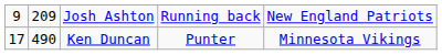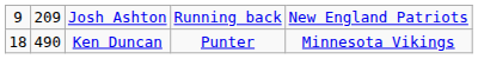 <table class="wikitable" style="text-align:center">
 <tr>
 <td>9</td>
 <td>209</td>
 <td><a href='#'>Josh Ashton</a></td>
 <td><a href='#'>Running back</a></td>
 <td><a href='#'>New England Patriots</a></td>
 </tr>
 <tr>
-<td>17</td>
+<td>18</td>
 <td>490</td>
 <td><a href='#'>Ken Duncan</a></td>
 <td><a href='#'>Punter</a></td>
 <td><a href='#'>Minnesota Vikings</a></td>
 </tr>
 </table>
